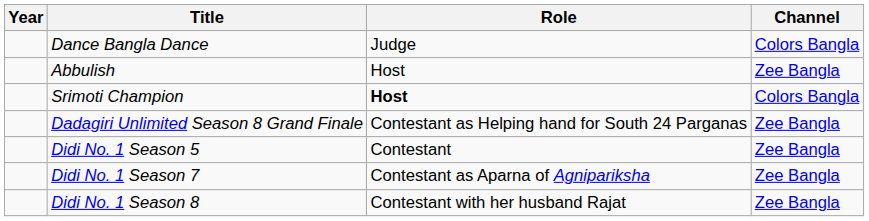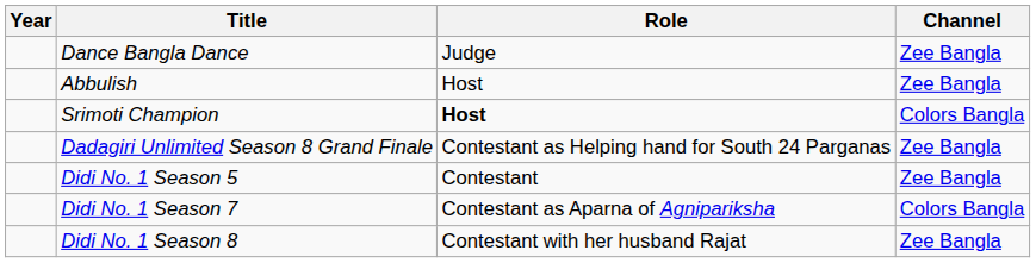 <table class="wikitable sortable">
 <tr>
 <th>Year</th>
 <th>Title</th>
 <th>Role</th>
 <th>Channel</th>
 </tr>
 <tr>
 <td></td>
 <td><em>Dance Bangla Dance</em></td>
 <td>Judge</td>
-<td><a href='#'>Colors Bangla</a></td>
+<td><a href='#'>Zee Bangla</a></td>
 </tr>
 <tr>
 <td></td>
 <td><em>Abbulish</em></td>
 <td>Host</td>
 <td><a href='#'>Zee Bangla</a></td>
 </tr>
 <tr>
 <td></td>
 <td><em>Srimoti Champion</em></td>
 <td><strong>Host</strong></td>
 <td><a href='#'>Colors Bangla</a></td>
 </tr>
 <tr>
 <td></td>
 <td><em><a href='#'>Dadagiri Unlimited</a> Season 8 Grand Finale</em></td>
 <td>Contestant as Helping hand for South 24 Parganas</td>
 <td><a href='#'>Zee Bangla</a></td>
 </tr>
 <tr>
 <td></td>
 <td><em><a href='#'>Didi No. 1</a> Season 5</em></td>
 <td>Contestant</td>
 <td><a href='#'>Zee Bangla</a></td>
 </tr>
 <tr>
 <td></td>
 <td><em><a href='#'>Didi No. 1</a> Season 7</em></td>
 <td>Contestant as Aparna of <em><a href='#'>Agnipariksha</a></em></td>
-<td><a href='#'>Zee Bangla</a></td>
+<td><a href='#'>Colors Bangla</a></td>
 </tr>
 <tr>
 <td></td>
 <td><em><a href='#'>Didi No. 1</a> Season 8</em></td>
 <td>Contestant with her husband Rajat</td>
 <td><a href='#'>Zee Bangla</a></td>
 </tr>
 </table>
